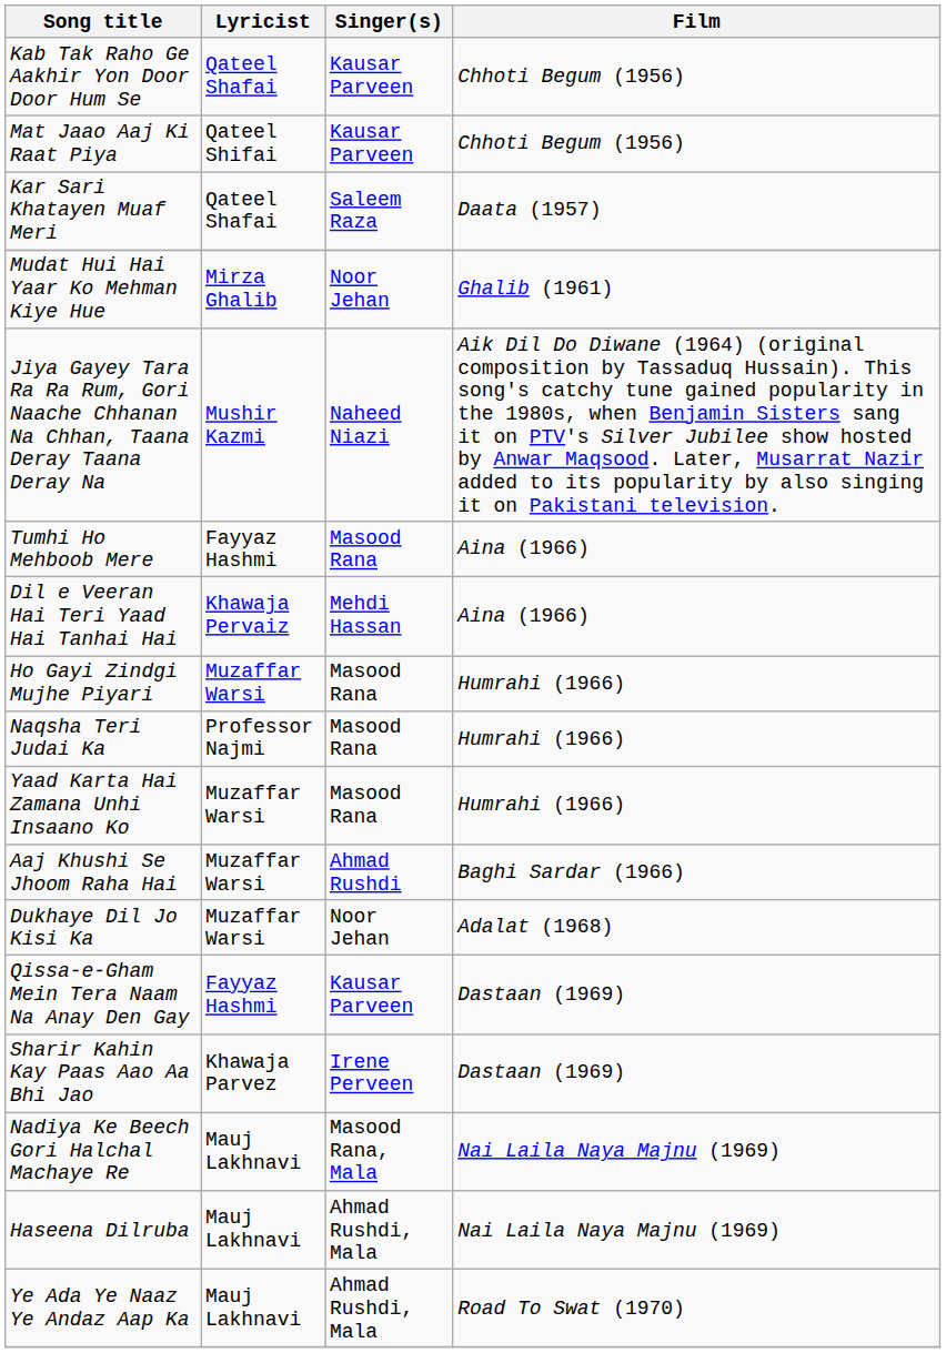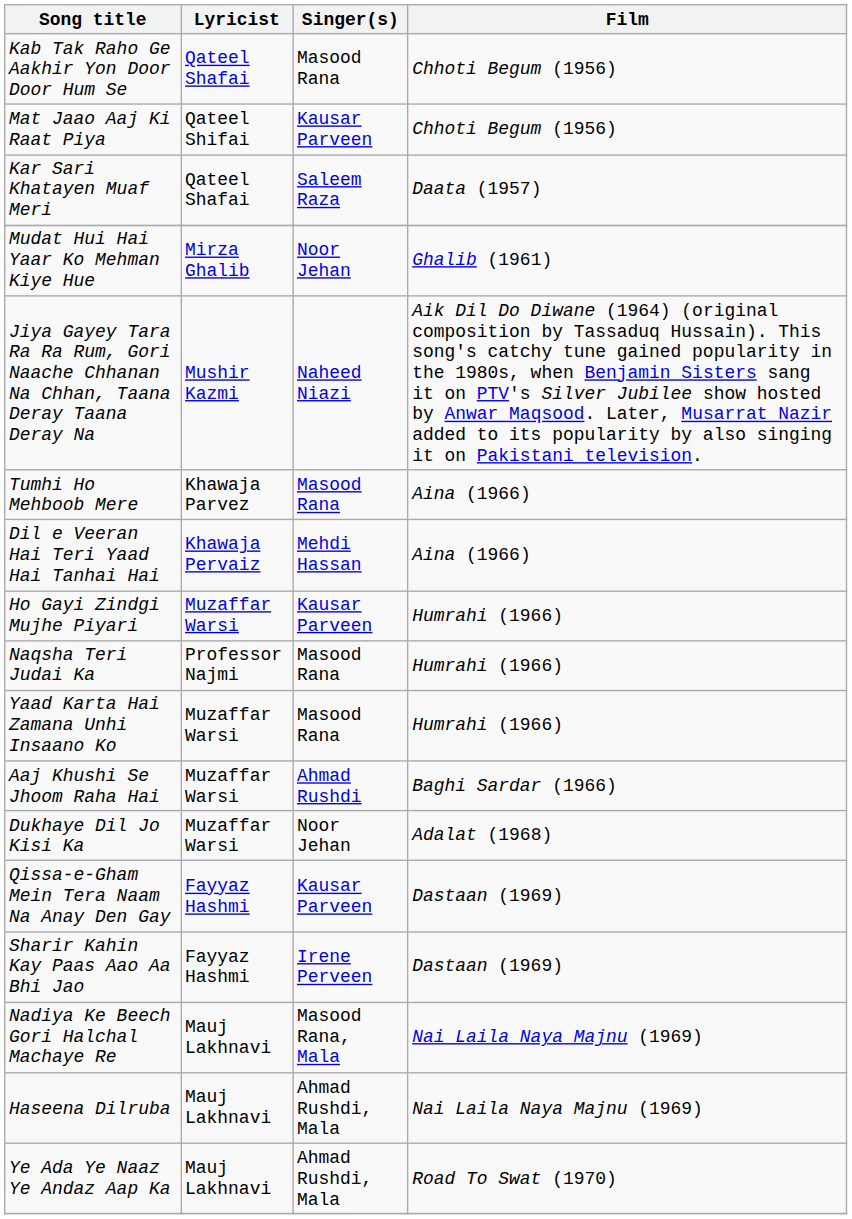 <table class = "wikitable">
 <tr>
 <th>Song title</th>
 <th>Lyricist</th>
 <th>Singer(s)</th>
 <th>Film</th>
 </tr>
 <tr>
 <td><em>Kab Tak Raho Ge Aakhir Yon Door Door Hum Se</em></td>
 <td><a href='#'>Qateel Shafai</a></td>
-<td><a href='#'>Kausar Parveen</a></td>
+<td>Masood Rana</td>
 <td><em>Chhoti Begum</em> (1956)</td>
 </tr>
 <tr>
 <td><em>Mat Jaao Aaj Ki Raat Piya</em></td>
 <td>Qateel Shifai</td>
 <td><a href='#'>Kausar Parveen</a></td>
 <td><em>Chhoti Begum</em> (1956)</td>
 </tr>
 <tr>
 <td><em>Kar Sari Khatayen Muaf Meri</em></td>
 <td>Qateel Shafai</td>
 <td><a href='#'>Saleem Raza</a></td>
 <td><em>Daata</em> (1957)</td>
 </tr>
 <tr>
 </tr>
 <tr>
 <td><em>Mudat Hui Hai Yaar Ko Mehman Kiye Hue</em></td>
 <td><a href='#'>Mirza Ghalib</a></td>
 <td><a href='#'>Noor Jehan</a></td>
 <td><em><a href='#'>Ghalib</a></em> (1961)</td>
 </tr>
 <tr>
 <td><em>Jiya Gayey Tara Ra Ra Rum, Gori Naache Chhanan Na Chhan, Taana Deray Taana Deray Na</em></td>
 <td><a href='#'>Mushir Kazmi</a></td>
 <td><a href='#'>Naheed Niazi</a></td>
 <td><em>Aik Dil Do Diwane</em> (1964) (original composition by Tassaduq Hussain). This song's catchy tune gained popularity in the 1980s, when <a href='#'>Benjamin Sisters</a> sang it on <a href='#'>PTV</a>'s <em>Silver Jubilee</em> show hosted by <a href='#'>Anwar Maqsood</a>. Later, <a href='#'>Musarrat Nazir</a> added to its popularity by also singing it on <a href='#'>Pakistani television</a>.</td>
 </tr>
 <tr>
 <td><em>Tumhi Ho Mehboob Mere</em></td>
-<td>Fayyaz Hashmi</td>
+<td>Khawaja Parvez</td>
 <td><a href='#'>Masood Rana</a></td>
 <td><em>Aina</em> (1966)</td>
 </tr>
 <tr>
 <td><em>Dil e Veeran Hai Teri Yaad Hai Tanhai Hai</em></td>
 <td><a href='#'>Khawaja Pervaiz</a></td>
 <td><a href='#'>Mehdi Hassan</a></td>
 <td><em>Aina</em> (1966)</td>
 </tr>
 <tr>
 <td><em>Ho Gayi Zindgi Mujhe Piyari</em></td>
 <td><a href='#'>Muzaffar Warsi</a></td>
-<td>Masood Rana</td>
+<td><a href='#'>Kausar Parveen</a></td>
 <td><em>Humrahi</em> (1966)</td>
 </tr>
 <tr>
 <td><em>Naqsha Teri Judai Ka</em></td>
 <td>Professor Najmi</td>
 <td>Masood Rana</td>
 <td><em>Humrahi</em> (1966)</td>
 </tr>
 <tr>
 <td><em>Yaad Karta Hai Zamana Unhi Insaano Ko</em></td>
 <td>Muzaffar Warsi</td>
 <td>Masood Rana</td>
 <td><em>Humrahi</em> (1966)</td>
 </tr>
 <tr>
 <td><em>Aaj Khushi Se Jhoom Raha Hai</em></td>
 <td>Muzaffar Warsi</td>
 <td><a href='#'>Ahmad Rushdi</a></td>
 <td><em>Baghi Sardar</em> (1966)</td>
 </tr>
 <tr>
 <td><em>Dukhaye Dil Jo Kisi Ka</em></td>
 <td>Muzaffar Warsi</td>
 <td>Noor Jehan</td>
 <td><em>Adalat</em> (1968)</td>
 </tr>
 <tr>
 <td><em>Qissa-e-Gham Mein Tera Naam Na Anay Den Gay</em></td>
 <td><a href='#'>Fayyaz Hashmi</a></td>
 <td><a href='#'>Kausar Parveen</a></td>
 <td><em>Dastaan</em> (1969)</td>
 </tr>
 <tr>
 <td><em>Sharir Kahin Kay Paas Aao Aa Bhi Jao</em></td>
-<td>Khawaja Parvez</td>
+<td>Fayyaz Hashmi</td>
 <td><a href='#'>Irene Perveen</a></td>
 <td><em>Dastaan</em> (1969)</td>
 </tr>
 <tr>
 <td><em>Nadiya Ke Beech Gori Halchal Machaye Re</em></td>
 <td>Mauj Lakhnavi</td>
 <td>Masood Rana, <a href='#'>Mala</a></td>
 <td><em><a href='#'>Nai Laila Naya Majnu</a></em> (1969)</td>
 </tr>
 <tr>
 <td><em>Haseena Dilruba</em></td>
 <td>Mauj Lakhnavi</td>
 <td>Ahmad Rushdi, Mala</td>
 <td><em>Nai Laila Naya Majnu</em> (1969)</td>
 </tr>
 <tr>
 <td><em>Ye Ada Ye Naaz Ye Andaz Aap Ka</em></td>
 <td>Mauj Lakhnavi</td>
 <td>Ahmad Rushdi, Mala</td>
 <td><em>Road To Swat</em> (1970)</td>
 </tr>
 <tr>
 </tr>
 </table>
